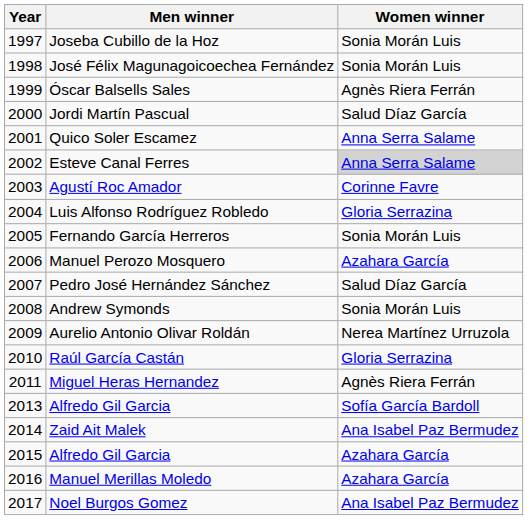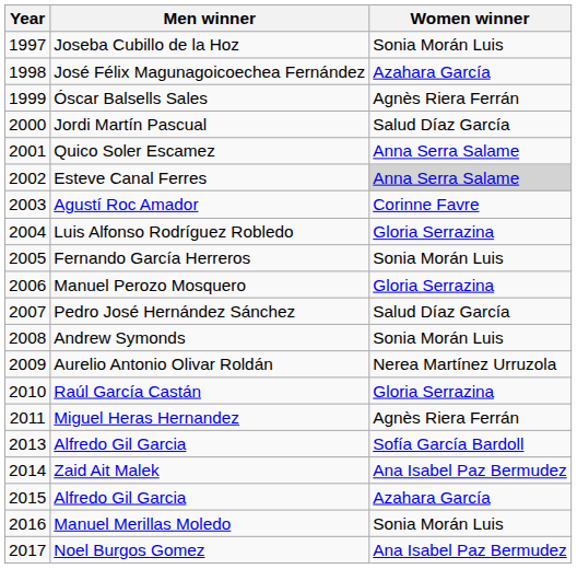 <table class="wikitable sortable" style="font-size: 95%;">
 <tr>
 <th>Year</th>
 <th>Men winner</th>
 <th>Women winner</th>
 </tr>
 <tr>
 <td align=center>1997</td>
 <td>Joseba Cubillo de la Hoz</td>
 <td>Sonia Morán Luis</td>
 </tr>
 <tr>
 <td align=center>1998</td>
 <td>José Félix Magunagoicoechea Fernández</td>
-<td>Sonia Morán Luis</td>
+<td> <a href='#'>Azahara García</a></td>
 </tr>
 <tr>
 <td align=center>1999</td>
 <td>Óscar Balsells Sales</td>
 <td>Agnès Riera Ferrán</td>
 </tr>
 <tr>
 <td align=center>2000</td>
 <td>Jordi Martín Pascual</td>
 <td>Salud Díaz García</td>
 </tr>
 <tr>
 <td align=center>2001</td>
 <td>Quico Soler Escamez</td>
 <td><a href='#'>Anna Serra Salame</a></td>
 </tr>
 <tr>
 <td align=center>2002</td>
 <td>Esteve Canal Ferres</td>
 <td style="background: lightgrey;"><a href='#'>Anna Serra Salame</a></td>
 </tr>
 <tr>
 <td align=center>2003</td>
 <td> <a href='#'>Agustí Roc Amador</a></td>
 <td> <a href='#'>Corinne Favre</a></td>
 </tr>
 <tr>
 <td align=center>2004</td>
 <td>Luis Alfonso Rodríguez Robledo</td>
 <td><a href='#'>Gloria Serrazina</a></td>
 </tr>
 <tr>
 <td align=center>2005</td>
 <td>Fernando García Herreros</td>
 <td>Sonia Morán Luis</td>
 </tr>
 <tr>
 <td align=center>2006</td>
 <td>Manuel Perozo Mosquero</td>
-<td> <a href='#'>Azahara García</a></td>
+<td><a href='#'>Gloria Serrazina</a></td>
 </tr>
 <tr>
 <td align=center>2007</td>
 <td>Pedro José Hernández Sánchez</td>
 <td>Salud Díaz García</td>
 </tr>
 <tr>
 <td align=center>2008</td>
 <td>Andrew Symonds</td>
 <td>Sonia Morán Luis</td>
 </tr>
 <tr>
 <td align=center>2009</td>
 <td>Aurelio Antonio Olivar Roldán</td>
 <td>Nerea Martínez Urruzola</td>
 </tr>
 <tr>
 <td align=center>2010</td>
 <td> <a href='#'>Raúl García Castán</a></td>
 <td> <a href='#'>Gloria Serrazina</a></td>
 </tr>
 <tr>
 <td align=center>2011</td>
 <td> <a href='#'>Miguel Heras Hernandez</a></td>
 <td>Agnès Riera Ferrán</td>
 </tr>
 <tr>
 <td align=center>2013</td>
 <td> <a href='#'>Alfredo Gil Garcia</a></td>
 <td> <a href='#'>Sofía García Bardoll</a></td>
 </tr>
 <tr>
 <td align=center>2014</td>
 <td> <a href='#'>Zaid Ait Malek</a></td>
 <td> <a href='#'>Ana Isabel Paz Bermudez</a></td>
 </tr>
 <tr>
 <td align=center>2015</td>
 <td> <a href='#'>Alfredo Gil Garcia</a></td>
 <td> <a href='#'>Azahara García</a></td>
 </tr>
 <tr>
 <td align=center>2016</td>
 <td> <a href='#'>Manuel Merillas Moledo</a></td>
-<td> <a href='#'>Azahara García</a></td>
+<td>Sonia Morán Luis</td>
 </tr>
 <tr>
 <td align=center>2017</td>
 <td> <a href='#'>Noel Burgos Gomez</a></td>
 <td> <a href='#'>Ana Isabel Paz Bermudez</a></td>
 </tr>
 </table>
